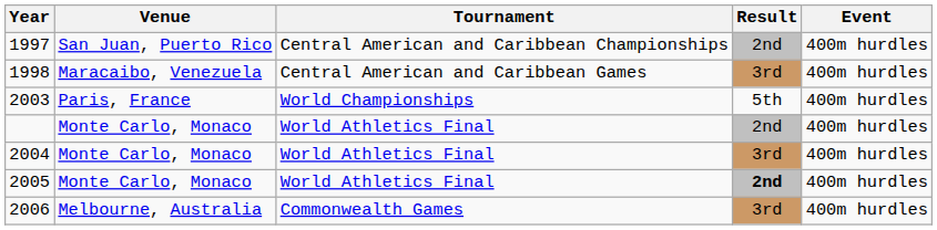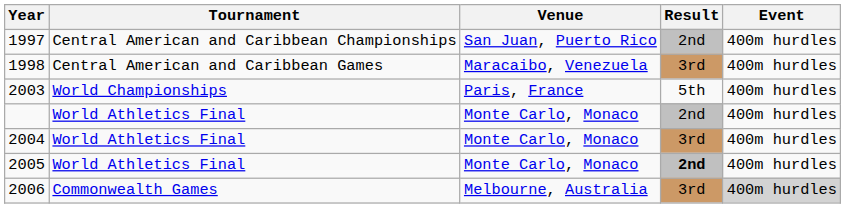 <table class="wikitable" style="font-size: 95%;">
 <tr>
 <th>Year</th>
+<th>Tournament</th>
 <th>Venue</th>
-<th>Tournament</th>
 <th>Result</th>
 <th>Event</th>
 </tr>
 <tr>
 <td>1997</td>
+<td>Central American and Caribbean Championships</td>
 <td><a href='#'>San Juan</a>, <a href='#'>Puerto Rico</a></td>
-<td>Central American and Caribbean Championships</td>
 <td bgcolor="silver" align="center">2nd</td>
 <td>400m hurdles</td>
 </tr>
 <tr>
 <td>1998</td>
+<td>Central American and Caribbean Games</td>
 <td><a href='#'>Maracaibo</a>, <a href='#'>Venezuela</a></td>
-<td>Central American and Caribbean Games</td>
 <td bgcolor="cc9966" align="center">3rd</td>
 <td>400m hurdles</td>
 </tr>
 <tr>
 <td>2003</td>
+<td><a href='#'>World Championships</a></td>
 <td><a href='#'>Paris</a>, <a href='#'>France</a></td>
-<td><a href='#'>World Championships</a></td>
 <td align="center">5th</td>
 <td>400m hurdles</td>
 </tr>
 <tr>
 <td></td>
+<td><a href='#'>World Athletics Final</a></td>
 <td><a href='#'>Monte Carlo</a>, <a href='#'>Monaco</a></td>
-<td><a href='#'>World Athletics Final</a></td>
 <td bgcolor="silver" align="center">2nd</td>
 <td>400m hurdles</td>
 </tr>
 <tr>
 <td>2004</td>
+<td><a href='#'>World Athletics Final</a></td>
 <td><a href='#'>Monte Carlo</a>, <a href='#'>Monaco</a></td>
-<td><a href='#'>World Athletics Final</a></td>
 <td bgcolor="CC9966" align="center">3rd</td>
 <td>400m hurdles</td>
 </tr>
 <tr>
 <td>2005</td>
+<td><a href='#'>World Athletics Final</a></td>
 <td><a href='#'>Monte Carlo</a>, <a href='#'>Monaco</a></td>
-<td><a href='#'>World Athletics Final</a></td>
 <td bgcolor="silver" align="center"><strong>2nd</strong></td>
 <td>400m hurdles</td>
 </tr>
 <tr>
 <td>2006</td>
+<td><a href='#'>Commonwealth Games</a></td>
 <td><a href='#'>Melbourne</a>, <a href='#'>Australia</a></td>
-<td><a href='#'>Commonwealth Games</a></td>
 <td bgcolor="CC9966" align="center">3rd</td>
-<td>400m hurdles</td>
+<td style="background: lightgrey;">400m hurdles</td>
 </tr>
 </table>
